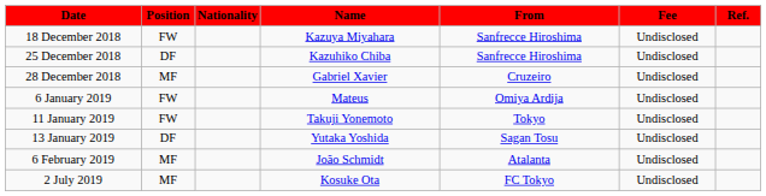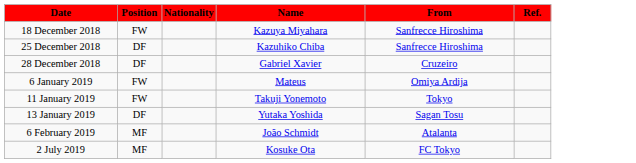 <table class="wikitable"  style="text-align:center; font-size:90%; ">
 <tr>
 <th style="background:#FF0000; color:#000000; width:150px;">Date</th>
 <th style="background:#FF0000; color:#000000; width:55px;">Position</th>
 <th style="background:#FF0000; color:#000000; width:55px;">Nationality</th>
 <th style="background:#FF0000; color:#000000; width:200px;">Name</th>
 <th style="background:#FF0000; color:#000000; width:200px;">From</th>
-<th style="background:#FF0000; color:#000000; width:105px;">Fee</th>
 <th style="background:#FF0000; color:#000000; width:45px;">Ref.</th>
 </tr>
 <tr>
 <td>18 December 2018</td>
 <td>FW</td>
 <td></td>
 <td><a href='#'>Kazuya Miyahara</a></td>
 <td><a href='#'>Sanfrecce Hiroshima</a></td>
-<td>Undisclosed</td>
 <td></td>
 </tr>
 <tr>
 <td>25 December 2018</td>
 <td>DF</td>
 <td></td>
 <td><a href='#'>Kazuhiko Chiba</a></td>
 <td><a href='#'>Sanfrecce Hiroshima</a></td>
-<td>Undisclosed</td>
 <td></td>
 </tr>
 <tr>
 <td>28 December 2018</td>
-<td>MF</td>
+<td>DF</td>
 <td></td>
 <td><a href='#'>Gabriel Xavier</a></td>
 <td><a href='#'>Cruzeiro</a></td>
-<td>Undisclosed</td>
 <td></td>
 </tr>
 <tr>
 <td>6 January 2019</td>
 <td>FW</td>
 <td></td>
 <td><a href='#'>Mateus</a></td>
 <td><a href='#'>Omiya Ardija</a></td>
-<td>Undisclosed</td>
 <td></td>
 </tr>
 <tr>
 <td>11 January 2019</td>
 <td>FW</td>
 <td></td>
 <td><a href='#'>Takuji Yonemoto</a></td>
 <td><a href='#'>Tokyo</a></td>
-<td>Undisclosed</td>
 <td></td>
 </tr>
 <tr>
 <td>13 January 2019</td>
 <td>DF</td>
 <td></td>
 <td><a href='#'>Yutaka Yoshida</a></td>
 <td><a href='#'>Sagan Tosu</a></td>
-<td>Undisclosed</td>
 <td></td>
 </tr>
 <tr>
 <td>6 February 2019</td>
 <td>MF</td>
 <td></td>
 <td><a href='#'>João Schmidt</a></td>
 <td><a href='#'>Atalanta</a></td>
-<td>Undisclosed</td>
 <td></td>
 </tr>
 <tr>
 <td>2 July 2019</td>
 <td>MF</td>
 <td></td>
 <td><a href='#'>Kosuke Ota</a></td>
 <td><a href='#'>FC Tokyo</a></td>
-<td>Undisclosed</td>
 <td></td>
 </tr>
 </table>
